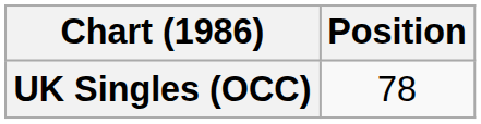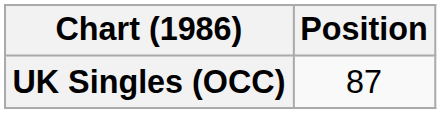 <table class="wikitable plainrowheaders">
 <tr>
 <th>Chart (1986)</th>
 <th>Position</th>
 </tr>
 <tr>
 <th scope="row">UK Singles (OCC)</th>
-<td style="text-align:center;">78</td>
+<td style="text-align:center;">87</td>
 </tr>
 </table>
